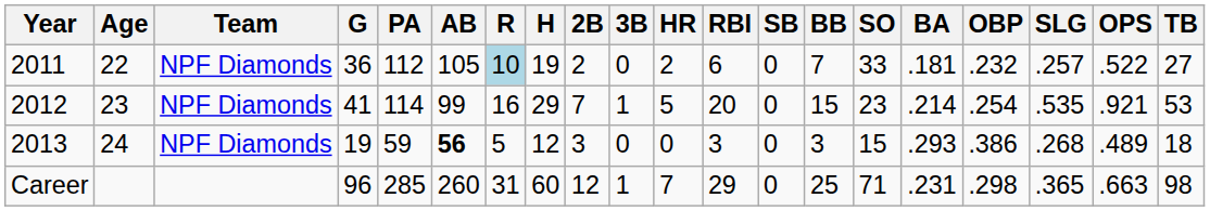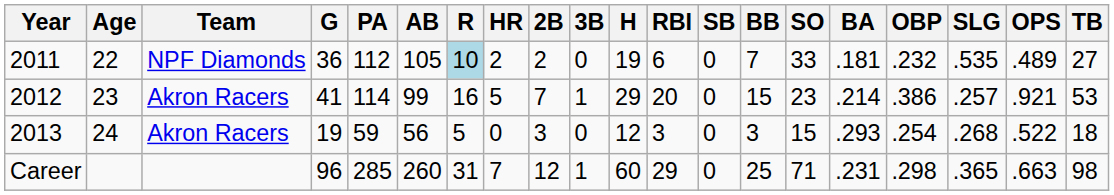 <table class="wikitable">
 <tr>
 <th>Year</th>
 <th>Age</th>
 <th>Team</th>
 <th>G</th>
 <th>PA</th>
 <th>AB</th>
 <th>R</th>
-<th>H</th>
+<th>HR</th>
 <th>2B</th>
 <th>3B</th>
-<th>HR</th>
+<th>H</th>
 <th>RBI</th>
 <th>SB</th>
 <th>BB</th>
 <th>SO</th>
 <th>BA</th>
 <th>OBP</th>
 <th>SLG</th>
 <th>OPS</th>
 <th>TB</th>
 </tr>
 <tr>
 <td>2011</td>
 <td>22</td>
 <td><a href='#'>NPF Diamonds</a></td>
 <td>36</td>
 <td>112</td>
 <td>105</td>
 <td style="background: lightblue;">10</td>
-<td>19</td>
+<td>2</td>
 <td>2</td>
 <td>0</td>
-<td>2</td>
+<td>19</td>
 <td>6</td>
 <td>0</td>
 <td>7</td>
 <td>33</td>
 <td>.181</td>
 <td>.232</td>
-<td>.257</td>
-<td>.522</td>
+<td>.535</td>
+<td>.489</td>
 <td>27</td>
 </tr>
 <tr>
 <td>2012</td>
 <td>23</td>
-<td><a href='#'>NPF Diamonds</a></td>
+<td><a href='#'>Akron Racers</a></td>
 <td>41</td>
 <td>114</td>
 <td>99</td>
 <td>16</td>
-<td>29</td>
+<td>5</td>
 <td>7</td>
 <td>1</td>
-<td>5</td>
+<td>29</td>
 <td>20</td>
 <td>0</td>
 <td>15</td>
 <td>23</td>
 <td>.214</td>
-<td>.254</td>
-<td>.535</td>
+<td>.386</td>
+<td>.257</td>
 <td>.921</td>
 <td>53</td>
 </tr>
 <tr>
 <td>2013</td>
 <td>24</td>
-<td><a href='#'>NPF Diamonds</a></td>
+<td><a href='#'>Akron Racers</a></td>
 <td>19</td>
 <td>59</td>
-<td><strong>56</strong></td>
+<td>56</td>
 <td>5</td>
-<td>12</td>
+<td>0</td>
 <td>3</td>
 <td>0</td>
-<td>0</td>
+<td>12</td>
 <td>3</td>
 <td>0</td>
 <td>3</td>
 <td>15</td>
 <td>.293</td>
-<td>.386</td>
+<td>.254</td>
 <td>.268</td>
-<td>.489</td>
+<td>.522</td>
 <td>18</td>
 </tr>
 <tr>
 <td>Career</td>
 <td></td>
 <td></td>
 <td>96</td>
 <td>285</td>
 <td>260</td>
 <td>31</td>
-<td>60</td>
+<td>7</td>
 <td>12</td>
 <td>1</td>
-<td>7</td>
+<td>60</td>
 <td>29</td>
 <td>0</td>
 <td>25</td>
 <td>71</td>
 <td>.231</td>
 <td>.298</td>
 <td>.365</td>
 <td>.663</td>
 <td>98</td>
 </tr>
 </table>
